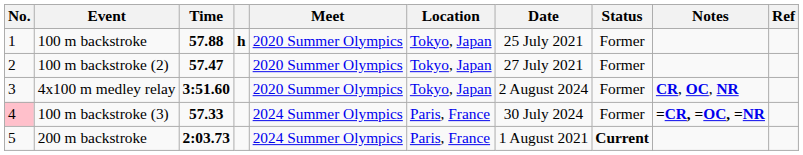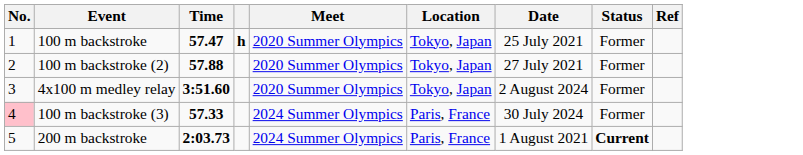 <table class="wikitable sortable">
 <tr>
 <th>No.</th>
 <th>Event</th>
 <th>Time</th>
 <th></th>
 <th>Meet</th>
 <th>Location</th>
 <th>Date</th>
 <th>Status</th>
-<th>Notes</th>
 <th>Ref</th>
 </tr>
 <tr>
 <td>1</td>
 <td>100 m backstroke</td>
-<td align="center"><strong>57.88</strong></td>
+<td align="center"><strong>57.47</strong></td>
 <td><strong>h</strong></td>
 <td><a href='#'>2020 Summer Olympics</a></td>
 <td><a href='#'>Tokyo</a>, <a href='#'>Japan</a></td>
 <td align="center">25 July 2021</td>
 <td align="center">Former</td>
-<td></td>
 <td align="center"></td>
 </tr>
 <tr>
 <td>2</td>
 <td>100 m backstroke (2)</td>
-<td align="center"><strong>57.47</strong></td>
+<td align="center"><strong>57.88</strong></td>
 <td></td>
 <td><a href='#'>2020 Summer Olympics</a></td>
 <td><a href='#'>Tokyo</a>, <a href='#'>Japan</a></td>
 <td align="center">27 July 2021</td>
 <td align="center">Former</td>
-<td></td>
 <td align="center"></td>
 </tr>
 <tr>
 <td>3</td>
 <td>4x100 m medley relay</td>
 <td align="center"><strong>3:51.60</strong></td>
 <td></td>
 <td><a href='#'>2020 Summer Olympics</a></td>
 <td><a href='#'>Tokyo</a>, <a href='#'>Japan</a></td>
 <td align="center">2 August 2024</td>
 <td align="center">Former</td>
-<td><a href='#'><strong>CR</strong></a>, <strong><a href='#'>OC</a></strong>, <strong><a href='#'>NR</a></strong></td>
 <td align="center"></td>
 </tr>
 <tr>
 <td style="background: pink;">4</td>
 <td>100 m backstroke (3)</td>
 <td align="center"><strong>57.33</strong></td>
 <td></td>
 <td><a href='#'>2024 Summer Olympics</a></td>
 <td><a href='#'>Paris</a>, <a href='#'>France</a></td>
 <td align="center">30 July 2024</td>
 <td align="center">Former</td>
-<td><strong>=<a href='#'>CR</a>, =<a href='#'>OC</a>, =<a href='#'>NR</a></strong></td>
 <td align="center"></td>
 </tr>
 <tr>
 <td>5</td>
 <td>200 m backstroke</td>
 <td align="center"><strong>2:03.73</strong></td>
 <td></td>
 <td><a href='#'>2024 Summer Olympics</a></td>
 <td><a href='#'>Paris</a>, <a href='#'>France</a></td>
 <td align="center">1 August 2021</td>
 <td align="center"><strong>Current</strong></td>
-<td></td>
 <td align="center"></td>
 </tr>
 </table>
